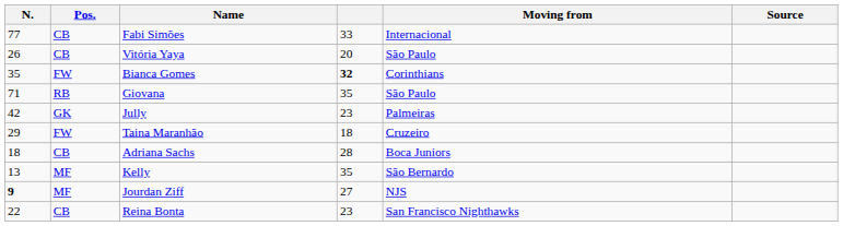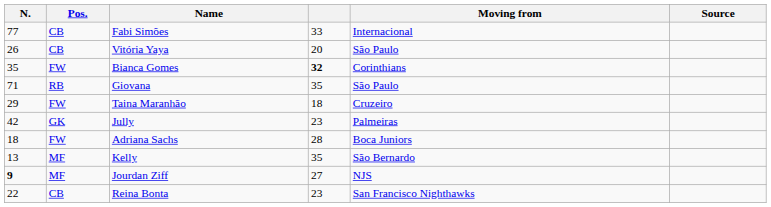 <table class="wikitable sortable" style="width:85%; text-align:center; text-align:left;">
 <tr>
 <th>N.</th>
 <th><a href='#'>Pos.</a></th>
 <th>Name</th>
 <th></th>
 <th>Moving from</th>
 <th>Source</th>
 </tr>
 <tr>
 <td>77</td>
 <td><a href='#'>CB</a></td>
 <td style="text-align:left;"> <a href='#'>Fabi Simões</a></td>
 <td>33</td>
 <td style="text-align:left;"><a href='#'>Internacional</a></td>
 <td></td>
 </tr>
 <tr>
 <td>26</td>
 <td><a href='#'>CB</a></td>
 <td style="text-align:left;"> <a href='#'>Vitória Yaya</a></td>
 <td>20</td>
 <td style="text-align:left;"><a href='#'>São Paulo</a></td>
 <td></td>
 </tr>
 <tr>
 <td>35</td>
 <td><a href='#'>FW</a></td>
 <td style="text-align:left;"> <a href='#'>Bianca Gomes</a></td>
 <td><strong>32</strong></td>
 <td style="text-align:left;"><a href='#'>Corinthians</a></td>
 <td></td>
 </tr>
 <tr>
 <td>71</td>
 <td><a href='#'>RB</a></td>
 <td style="text-align:left;"> <a href='#'>Giovana</a></td>
 <td>35</td>
 <td style="text-align:left;"><a href='#'>São Paulo</a></td>
 <td></td>
 </tr>
 <tr>
+<td>29</td>
+<td><a href='#'>FW</a></td>
+<td style="text-align:left;"> <a href='#'>Taina Maranhão</a></td>
+<td>18</td>
+<td style="text-align:left;"><a href='#'>Cruzeiro</a></td>
+<td></td>
+</tr>
+<tr>
 <td>42</td>
 <td><a href='#'>GK</a></td>
 <td style="text-align:left;"> <a href='#'>Jully</a></td>
 <td>23</td>
 <td style="text-align:left;"><a href='#'>Palmeiras</a></td>
 <td></td>
 </tr>
 <tr>
-<td>29</td>
+<td>18</td>
 <td><a href='#'>FW</a></td>
-<td style="text-align:left;"> <a href='#'>Taina Maranhão</a></td>
-<td>18</td>
-<td style="text-align:left;"><a href='#'>Cruzeiro</a></td>
-<td></td>
-</tr>
-<tr>
-<td>18</td>
-<td><a href='#'>CB</a></td>
 <td style="text-align:left;"> <a href='#'>Adriana Sachs</a></td>
 <td>28</td>
 <td style="text-align:left;"><a href='#'>Boca Juniors</a> </td>
 <td></td>
 </tr>
 <tr>
 <td>13</td>
 <td><a href='#'>MF</a></td>
 <td style="text-align:left;"> <a href='#'>Kelly</a></td>
 <td>35</td>
 <td style="text-align:left;"><a href='#'>São Bernardo</a></td>
 <td></td>
 </tr>
 <tr>
 <td><strong>9</strong></td>
 <td><a href='#'>MF</a></td>
 <td style="text-align:left;"> <a href='#'>Jourdan Ziff</a></td>
 <td>27</td>
 <td style="text-align:left;"><a href='#'>NJS</a> </td>
 <td></td>
 </tr>
 <tr>
 <td>22</td>
 <td><a href='#'>CB</a></td>
 <td style="text-align:left;"> <a href='#'>Reina Bonta</a></td>
 <td>23</td>
 <td style="text-align:left;"><a href='#'>San Francisco Nighthawks</a> </td>
 <td></td>
 </tr>
 </table>
